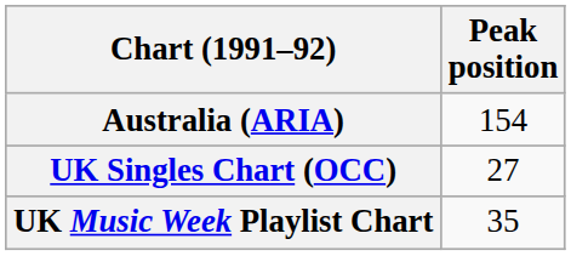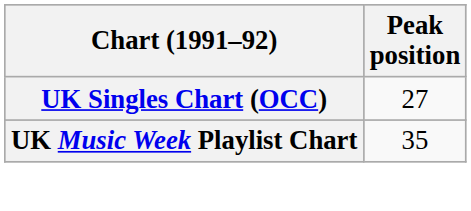 <table class="wikitable plainrowheaders" style="text-align:center">
 <tr>
 <th>Chart (1991–92)</th>
 <th>Peak<br>position</th>
-</tr>
-<tr>
-<th scope="row">Australia (<a href='#'>ARIA</a>)</th>
-<td>154</td>
 </tr>
 <tr>
 <th scope="row"><a href='#'>UK Singles Chart</a> (<a href='#'>OCC</a>)</th>
 <td>27</td>
 </tr>
 <tr>
 <th scope="row">UK <em><a href='#'>Music Week</a></em> Playlist Chart</th>
 <td>35</td>
 </tr>
 </table>
